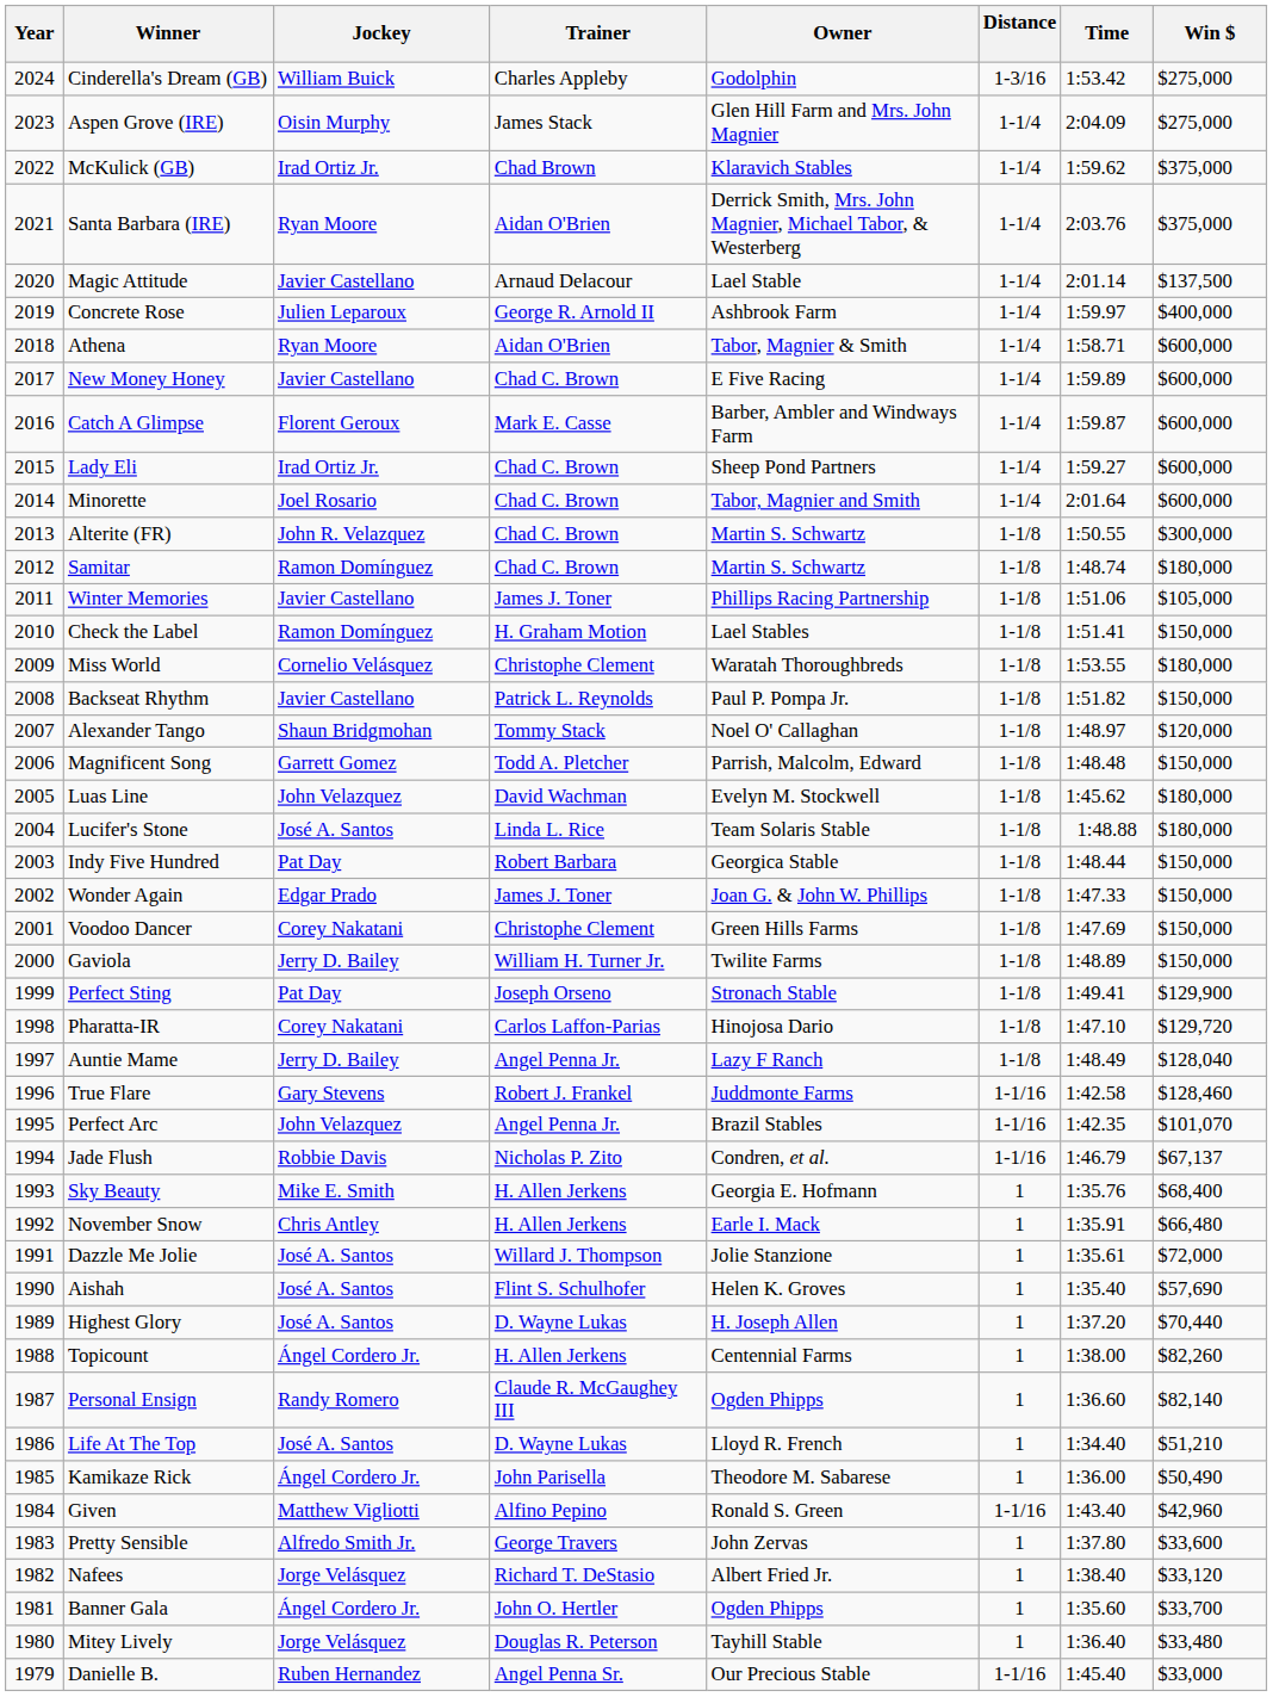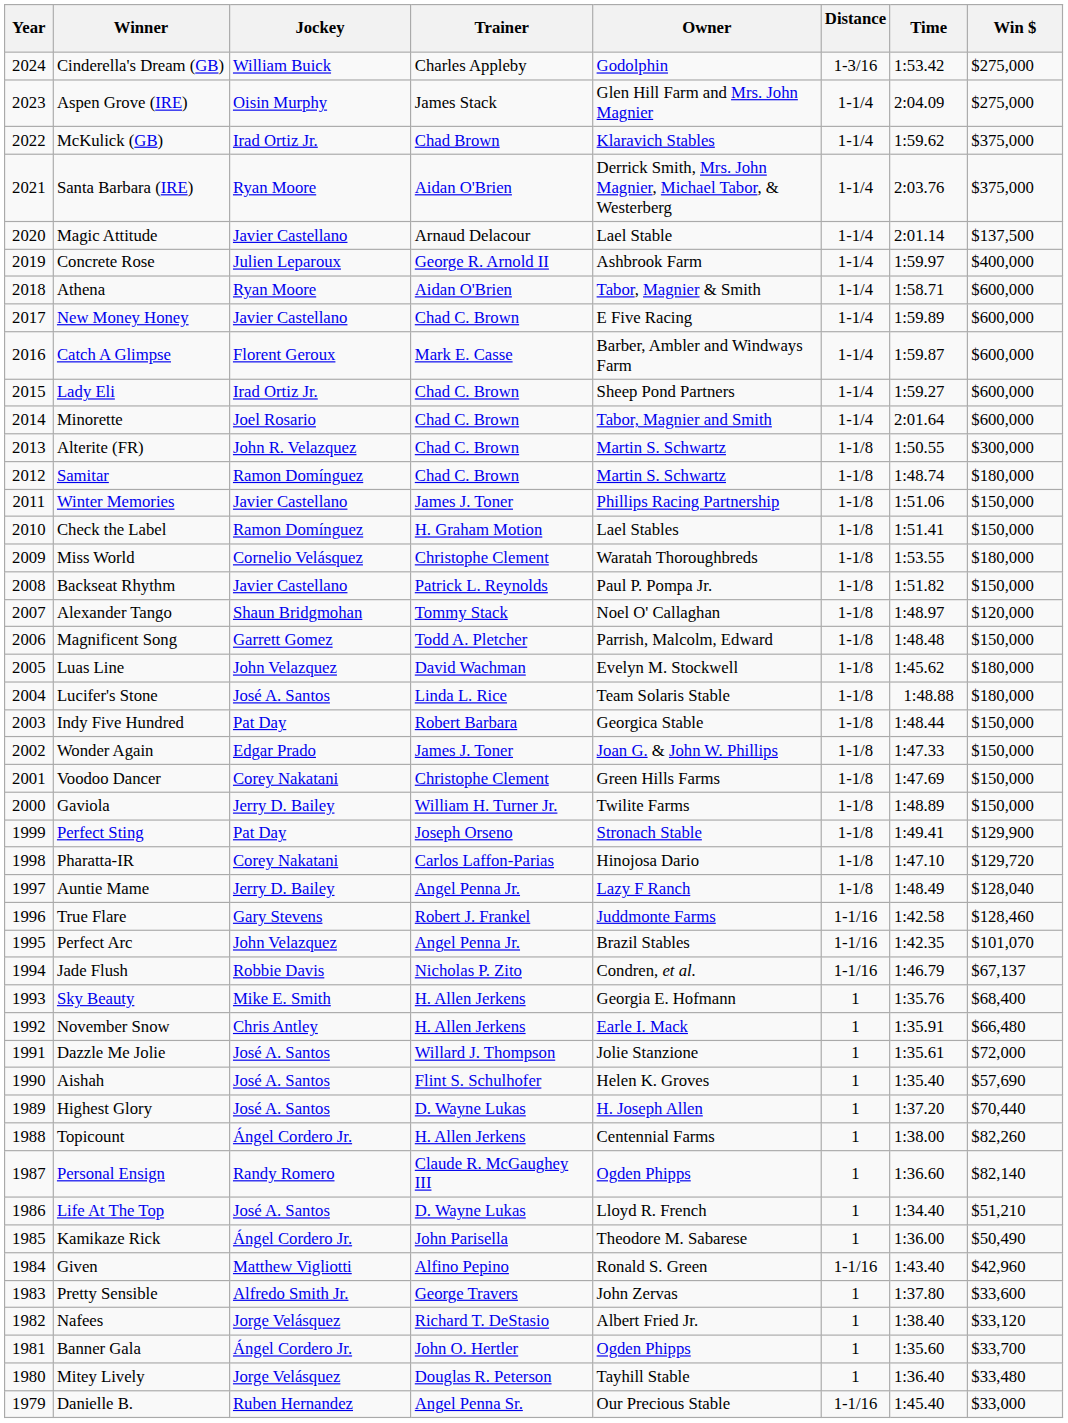 <table class="wikitable sortable" style="font-size:90%">
 <tr>
 <th style="width:35px">Year<br></th>
 <th style="width:145px">Winner<br></th>
 <th style="width:150px">Jockey<br></th>
 <th style="width:150px">Trainer<br></th>
 <th style="width:190px">Owner<br></th>
 <th style="width:35px">Distance<br><br></th>
 <th style="width:60px">Time<br></th>
 <th width="75px">Win $</th>
 </tr>
 <tr>
 <td align=center>2024</td>
 <td>Cinderella's Dream (<a href='#'>GB</a>)</td>
 <td><a href='#'>William Buick</a></td>
 <td>Charles Appleby</td>
 <td><a href='#'>Godolphin</a></td>
 <td align=center>1-3/16</td>
 <td>1:53.42</td>
 <td>$275,000</td>
 </tr>
 <tr>
 <td align=center>2023</td>
 <td>Aspen Grove (<a href='#'>IRE</a>)</td>
 <td><a href='#'>Oisin Murphy</a></td>
 <td>James Stack</td>
 <td>Glen Hill Farm and <a href='#'>Mrs. John Magnier</a></td>
 <td align=center>1-1/4</td>
 <td>2:04.09</td>
 <td>$275,000</td>
 </tr>
 <tr>
 <td align=center>2022</td>
 <td>McKulick (<a href='#'>GB</a>)</td>
 <td><a href='#'>Irad Ortiz Jr.</a></td>
 <td><a href='#'>Chad Brown</a></td>
 <td><a href='#'>Klaravich Stables</a></td>
 <td align=center>1-1/4</td>
 <td>1:59.62</td>
 <td>$375,000</td>
 </tr>
 <tr>
 <td align=center>2021</td>
 <td>Santa Barbara (<a href='#'>IRE</a>)</td>
 <td><a href='#'>Ryan Moore</a></td>
 <td><a href='#'>Aidan O'Brien</a></td>
 <td>Derrick Smith, <a href='#'>Mrs. John Magnier</a>, <a href='#'>Michael Tabor</a>, & Westerberg</td>
 <td align=center>1-1/4</td>
 <td>2:03.76</td>
 <td>$375,000</td>
 </tr>
 <tr>
 <td align=center>2020</td>
 <td>Magic Attitude</td>
 <td><a href='#'>Javier Castellano</a></td>
 <td>Arnaud Delacour</td>
 <td>Lael Stable</td>
 <td align=center>1-1/4</td>
 <td>2:01.14</td>
 <td>$137,500</td>
 </tr>
 <tr>
 <td align=center>2019</td>
 <td>Concrete Rose</td>
 <td><a href='#'>Julien Leparoux</a></td>
 <td><a href='#'>George R. Arnold II</a></td>
 <td>Ashbrook Farm</td>
 <td align=center>1-1/4</td>
 <td>1:59.97</td>
 <td>$400,000</td>
 </tr>
 <tr>
 <td align=center>2018</td>
 <td>Athena</td>
 <td><a href='#'>Ryan Moore</a></td>
 <td><a href='#'>Aidan O'Brien</a></td>
 <td><a href='#'>Tabor</a>, <a href='#'>Magnier</a> & Smith</td>
 <td align=center>1-1/4</td>
 <td>1:58.71</td>
 <td>$600,000</td>
 </tr>
 <tr>
 <td align=center>2017</td>
 <td><a href='#'>New Money Honey</a></td>
 <td><a href='#'>Javier Castellano</a></td>
 <td><a href='#'>Chad C. Brown</a></td>
 <td>E Five Racing</td>
 <td align=center>1-1/4</td>
 <td>1:59.89</td>
 <td>$600,000</td>
 </tr>
 <tr>
 <td align=center>2016</td>
 <td><a href='#'>Catch A Glimpse</a></td>
 <td><a href='#'>Florent Geroux</a></td>
 <td><a href='#'>Mark E. Casse</a></td>
 <td>Barber, Ambler and Windways Farm</td>
 <td align=center>1-1/4</td>
 <td>1:59.87</td>
 <td>$600,000</td>
 </tr>
 <tr>
 <td align=center>2015</td>
 <td><a href='#'>Lady Eli</a></td>
 <td><a href='#'>Irad Ortiz Jr.</a></td>
 <td><a href='#'>Chad C. Brown</a></td>
 <td>Sheep Pond Partners</td>
 <td align=center>1-1/4</td>
 <td>1:59.27</td>
 <td>$600,000</td>
 </tr>
 <tr>
 <td align=center>2014</td>
 <td>Minorette</td>
 <td><a href='#'>Joel Rosario</a></td>
 <td><a href='#'>Chad C. Brown</a></td>
 <td><a href='#'>Tabor, Magnier and Smith</a></td>
 <td align=center>1-1/4</td>
 <td>2:01.64</td>
 <td>$600,000</td>
 </tr>
 <tr>
 <td align=center>2013</td>
 <td>Alterite (FR)</td>
 <td><a href='#'>John R. Velazquez</a></td>
 <td><a href='#'>Chad C. Brown</a></td>
 <td><a href='#'>Martin S. Schwartz</a></td>
 <td align=center>1-1/8</td>
 <td>1:50.55</td>
 <td>$300,000</td>
 </tr>
 <tr>
 <td align=center>2012</td>
 <td><a href='#'>Samitar</a></td>
 <td><a href='#'>Ramon Domínguez</a></td>
 <td><a href='#'>Chad C. Brown</a></td>
 <td><a href='#'>Martin S. Schwartz</a></td>
 <td align=center>1-1/8</td>
 <td>1:48.74</td>
 <td>$180,000</td>
 </tr>
 <tr>
 <td align=center>2011</td>
 <td><a href='#'>Winter Memories</a></td>
 <td><a href='#'>Javier Castellano</a></td>
 <td><a href='#'>James J. Toner</a></td>
 <td><a href='#'>Phillips Racing Partnership</a></td>
 <td align=center>1-1/8</td>
 <td>1:51.06</td>
-<td>$105,000</td>
+<td>$150,000</td>
 </tr>
 <tr>
 <td align=center>2010</td>
 <td>Check the Label</td>
 <td><a href='#'>Ramon Domínguez</a></td>
 <td><a href='#'>H. Graham Motion</a></td>
 <td>Lael Stables</td>
 <td align=center>1-1/8</td>
 <td>1:51.41</td>
 <td>$150,000</td>
 </tr>
 <tr>
 <td align=center>2009</td>
 <td>Miss World</td>
 <td><a href='#'>Cornelio Velásquez</a></td>
 <td><a href='#'>Christophe Clement</a></td>
 <td>Waratah Thoroughbreds</td>
 <td align=center>1-1/8</td>
 <td>1:53.55</td>
 <td>$180,000</td>
 </tr>
 <tr>
 <td align=center>2008</td>
 <td>Backseat Rhythm</td>
 <td><a href='#'>Javier Castellano</a></td>
 <td><a href='#'>Patrick L. Reynolds</a></td>
 <td>Paul P. Pompa Jr.</td>
 <td align=center>1-1/8</td>
 <td>1:51.82</td>
 <td>$150,000</td>
 </tr>
 <tr>
 <td align=center>2007</td>
 <td>Alexander Tango</td>
 <td><a href='#'>Shaun Bridgmohan</a></td>
 <td><a href='#'>Tommy Stack</a></td>
 <td>Noel O' Callaghan</td>
 <td align=center>1-1/8</td>
 <td>1:48.97</td>
 <td>$120,000</td>
 </tr>
 <tr>
 <td align=center>2006</td>
 <td>Magnificent Song</td>
 <td><a href='#'>Garrett Gomez</a></td>
 <td><a href='#'>Todd A. Pletcher</a></td>
 <td>Parrish, Malcolm, Edward</td>
 <td align=center>1-1/8</td>
 <td>1:48.48</td>
 <td>$150,000</td>
 </tr>
 <tr>
 <td align=center>2005</td>
 <td>Luas Line</td>
 <td><a href='#'>John Velazquez</a></td>
 <td><a href='#'>David Wachman</a></td>
 <td>Evelyn M. Stockwell</td>
 <td align=center>1-1/8</td>
 <td>1:45.62</td>
 <td>$180,000</td>
 </tr>
 <tr>
 <td align=center>2004</td>
 <td>Lucifer's Stone</td>
 <td><a href='#'>José A. Santos</a></td>
 <td><a href='#'>Linda L. Rice</a></td>
 <td>Team Solaris Stable</td>
 <td align=center>1-1/8</td>
 <td align=center>1:48.88</td>
 <td>$180,000</td>
 </tr>
 <tr>
 <td align=center>2003</td>
 <td>Indy Five Hundred</td>
 <td><a href='#'>Pat Day</a></td>
 <td><a href='#'>Robert Barbara</a></td>
 <td>Georgica Stable</td>
 <td align=center>1-1/8</td>
 <td>1:48.44</td>
 <td>$150,000</td>
 </tr>
 <tr>
 <td align=center>2002</td>
 <td>Wonder Again</td>
 <td><a href='#'>Edgar Prado</a></td>
 <td><a href='#'>James J. Toner</a></td>
 <td><a href='#'>Joan G.</a> & <a href='#'>John W. Phillips</a></td>
 <td align=center>1-1/8</td>
 <td>1:47.33</td>
 <td>$150,000</td>
 </tr>
 <tr>
 <td align=center>2001</td>
 <td>Voodoo Dancer</td>
 <td><a href='#'>Corey Nakatani</a></td>
 <td><a href='#'>Christophe Clement</a></td>
 <td>Green Hills Farms</td>
 <td align=center>1-1/8</td>
 <td>1:47.69</td>
 <td>$150,000</td>
 </tr>
 <tr>
 <td align=center>2000</td>
 <td>Gaviola</td>
 <td><a href='#'>Jerry D. Bailey</a></td>
 <td><a href='#'>William H. Turner Jr.</a></td>
 <td>Twilite Farms</td>
 <td align=center>1-1/8</td>
 <td>1:48.89</td>
 <td>$150,000</td>
 </tr>
 <tr>
 <td align=center>1999</td>
 <td><a href='#'>Perfect Sting</a></td>
 <td><a href='#'>Pat Day</a></td>
 <td><a href='#'>Joseph Orseno</a></td>
 <td><a href='#'>Stronach Stable</a></td>
 <td align=center>1-1/8</td>
 <td>1:49.41</td>
 <td>$129,900</td>
 </tr>
 <tr>
 <td align=center>1998</td>
 <td>Pharatta-IR</td>
 <td><a href='#'>Corey Nakatani</a></td>
 <td><a href='#'>Carlos Laffon-Parias</a></td>
 <td>Hinojosa Dario</td>
 <td align=center>1-1/8</td>
 <td>1:47.10</td>
 <td>$129,720</td>
 </tr>
 <tr>
 <td align=center>1997</td>
 <td>Auntie Mame</td>
 <td><a href='#'>Jerry D. Bailey</a></td>
 <td><a href='#'>Angel Penna Jr.</a></td>
 <td><a href='#'>Lazy F Ranch</a></td>
 <td align=center>1-1/8</td>
 <td>1:48.49</td>
 <td>$128,040</td>
 </tr>
 <tr>
 <td align=center>1996</td>
 <td>True Flare</td>
 <td><a href='#'>Gary Stevens</a></td>
 <td><a href='#'>Robert J. Frankel</a></td>
 <td><a href='#'>Juddmonte Farms</a></td>
 <td align=center>1-1/16</td>
 <td>1:42.58</td>
 <td>$128,460</td>
 </tr>
 <tr>
 <td align=center>1995</td>
 <td>Perfect Arc</td>
 <td><a href='#'>John Velazquez</a></td>
 <td><a href='#'>Angel Penna Jr.</a></td>
 <td>Brazil Stables</td>
 <td align=center>1-1/16</td>
 <td>1:42.35</td>
 <td>$101,070</td>
 </tr>
 <tr>
 <td align=center>1994</td>
 <td>Jade Flush</td>
 <td><a href='#'>Robbie Davis</a></td>
 <td><a href='#'>Nicholas P. Zito</a></td>
 <td>Condren, <em>et al.</em></td>
 <td align=center>1-1/16</td>
 <td>1:46.79</td>
 <td>$67,137</td>
 </tr>
 <tr>
 <td align=center>1993</td>
 <td><a href='#'>Sky Beauty</a></td>
 <td><a href='#'>Mike E. Smith</a></td>
 <td><a href='#'>H. Allen Jerkens</a></td>
 <td>Georgia E. Hofmann</td>
 <td align=center>1</td>
 <td>1:35.76</td>
 <td>$68,400</td>
 </tr>
 <tr>
 <td align=center>1992</td>
 <td>November Snow</td>
 <td><a href='#'>Chris Antley</a></td>
 <td><a href='#'>H. Allen Jerkens</a></td>
 <td><a href='#'>Earle I. Mack</a></td>
 <td align=center>1</td>
 <td>1:35.91</td>
 <td>$66,480</td>
 </tr>
 <tr>
 <td align=center>1991</td>
 <td>Dazzle Me Jolie</td>
 <td><a href='#'>José A. Santos</a></td>
 <td><a href='#'>Willard J. Thompson</a></td>
 <td>Jolie Stanzione</td>
 <td align=center>1</td>
 <td>1:35.61</td>
 <td>$72,000</td>
 </tr>
 <tr>
 <td align=center>1990</td>
 <td>Aishah</td>
 <td><a href='#'>José A. Santos</a></td>
 <td><a href='#'>Flint S. Schulhofer</a></td>
 <td>Helen K. Groves</td>
 <td align=center>1</td>
 <td>1:35.40</td>
 <td>$57,690</td>
 </tr>
 <tr>
 <td align=center>1989</td>
 <td>Highest Glory</td>
 <td><a href='#'>José A. Santos</a></td>
 <td><a href='#'>D. Wayne Lukas</a></td>
 <td><a href='#'>H. Joseph Allen</a></td>
 <td align=center>1</td>
 <td>1:37.20</td>
 <td>$70,440</td>
 </tr>
 <tr>
 <td align=center>1988</td>
 <td>Topicount</td>
 <td><a href='#'>Ángel Cordero Jr.</a></td>
 <td><a href='#'>H. Allen Jerkens</a></td>
 <td>Centennial Farms</td>
 <td align=center>1</td>
 <td>1:38.00</td>
 <td>$82,260</td>
 </tr>
 <tr>
 <td align=center>1987</td>
 <td><a href='#'>Personal Ensign</a></td>
 <td><a href='#'>Randy Romero</a></td>
 <td><a href='#'>Claude R. McGaughey III</a></td>
 <td><a href='#'>Ogden Phipps</a></td>
 <td align=center>1</td>
 <td>1:36.60</td>
 <td>$82,140</td>
 </tr>
 <tr>
 <td align=center>1986</td>
 <td><a href='#'>Life At The Top</a></td>
 <td><a href='#'>José A. Santos</a></td>
 <td><a href='#'>D. Wayne Lukas</a></td>
 <td>Lloyd R. French</td>
 <td align=center>1</td>
 <td>1:34.40</td>
 <td>$51,210</td>
 </tr>
 <tr>
 <td align=center>1985</td>
 <td>Kamikaze Rick</td>
 <td><a href='#'>Ángel Cordero Jr.</a></td>
 <td><a href='#'>John Parisella</a></td>
 <td>Theodore M. Sabarese</td>
 <td align=center>1</td>
 <td>1:36.00</td>
 <td>$50,490</td>
 </tr>
 <tr>
 <td align=center>1984</td>
 <td>Given</td>
 <td><a href='#'>Matthew Vigliotti</a></td>
 <td><a href='#'>Alfino Pepino</a></td>
 <td>Ronald S. Green</td>
 <td align=center>1-1/16</td>
 <td>1:43.40</td>
 <td>$42,960</td>
 </tr>
 <tr>
 <td align=center>1983</td>
 <td>Pretty Sensible</td>
 <td><a href='#'>Alfredo Smith Jr.</a></td>
 <td><a href='#'>George Travers</a></td>
 <td>John Zervas</td>
 <td align=center>1</td>
 <td>1:37.80</td>
 <td>$33,600</td>
 </tr>
 <tr>
 <td align=center>1982</td>
 <td>Nafees</td>
 <td><a href='#'>Jorge Velásquez</a></td>
 <td><a href='#'>Richard T. DeStasio</a></td>
 <td>Albert Fried Jr.</td>
 <td align=center>1</td>
 <td>1:38.40</td>
 <td>$33,120</td>
 </tr>
 <tr>
 <td align=center>1981</td>
 <td>Banner Gala</td>
 <td><a href='#'>Ángel Cordero Jr.</a></td>
 <td><a href='#'>John O. Hertler</a></td>
 <td><a href='#'>Ogden Phipps</a></td>
 <td align=center>1</td>
 <td>1:35.60</td>
 <td>$33,700</td>
 </tr>
 <tr>
 <td align=center>1980</td>
 <td>Mitey Lively</td>
 <td><a href='#'>Jorge Velásquez</a></td>
 <td><a href='#'>Douglas R. Peterson</a></td>
 <td>Tayhill Stable</td>
 <td align=center>1</td>
 <td>1:36.40</td>
 <td>$33,480</td>
 </tr>
 <tr>
 <td align=center>1979</td>
 <td>Danielle B.</td>
 <td><a href='#'>Ruben Hernandez</a></td>
 <td><a href='#'>Angel Penna Sr.</a></td>
 <td>Our Precious Stable</td>
 <td align=center>1-1/16</td>
 <td>1:45.40</td>
 <td>$33,000</td>
 </tr>
 </table>
